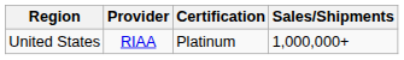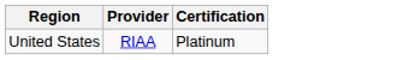 <table class="wikitable">
 <tr>
 <th>Region</th>
 <th>Provider</th>
 <th>Certification</th>
-<th>Sales/Shipments</th>
 </tr>
 <tr>
 <td>United States</td>
 <td style="text-align:center;"><a href='#'>RIAA</a></td>
 <td>Platinum</td>
-<td>1,000,000+</td>
 </tr>
 </table>
